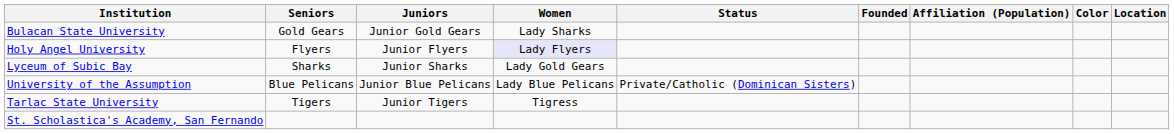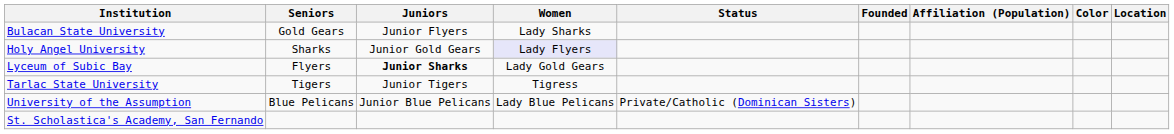 <table class="wikitable sortable">
 <tr>
 <th>Institution</th>
 <th>Seniors</th>
 <th>Juniors</th>
 <th>Women</th>
 <th>Status</th>
 <th>Founded</th>
 <th>Affiliation (Population)</th>
 <th>Color</th>
 <th>Location</th>
 </tr>
 <tr>
 <td><a href='#'>Bulacan State University</a></td>
 <td align="center">Gold Gears</td>
-<td align="center">Junior Gold Gears</td>
+<td align="center">Junior Flyers</td>
 <td align="center">Lady Sharks</td>
 <td align="center"></td>
 <td align="center"></td>
 <td align="center"></td>
 <td align="center"></td>
 <td align="center"></td>
 </tr>
 <tr>
 <td><a href='#'>Holy Angel University</a></td>
-<td align="center">Flyers</td>
-<td align="center">Junior Flyers</td>
+<td align="center">Sharks</td>
+<td align="center">Junior Gold Gears</td>
 <td align="center" style="background: lavender;">Lady Flyers</td>
 <td align="center"></td>
 <td align="center"></td>
 <td align="center"></td>
 <td align="center"></td>
 <td align="center"></td>
 </tr>
 <tr>
 <td><a href='#'>Lyceum of Subic Bay</a></td>
-<td align="center">Sharks</td>
-<td align="center">Junior Sharks</td>
+<td align="center">Flyers</td>
+<td align="center"><strong>Junior Sharks</strong></td>
 <td align="center">Lady Gold Gears</td>
+<td align="center"></td>
+<td align="center"></td>
+<td align="center"></td>
+<td align="center"></td>
+<td align="center"></td>
+</tr>
+<tr>
+<td><a href='#'>Tarlac State University</a></td>
+<td align="center">Tigers</td>
+<td align="center">Junior Tigers</td>
+<td align="center">Tigress</td>
 <td align="center"></td>
 <td align="center"></td>
 <td align="center"></td>
 <td align="center"></td>
 <td align="center"></td>
 </tr>
 <tr>
 <td><a href='#'>University of the Assumption</a></td>
 <td align="center">Blue Pelicans</td>
 <td align="center">Junior Blue Pelicans</td>
 <td align="center">Lady Blue Pelicans</td>
 <td align="center">Private/Catholic (<a href='#'>Dominican Sisters</a>)</td>
 <td align="center"></td>
 <td align="center"></td>
 <td align="center"></td>
 <td align="center"></td>
 </tr>
 <tr>
-<td><a href='#'>Tarlac State University</a></td>
-<td align="center">Tigers</td>
-<td align="center">Junior Tigers</td>
-<td align="center">Tigress</td>
-<td align="center"></td>
-<td align="center"></td>
-<td align="center"></td>
-<td align="center"></td>
-<td align="center"></td>
-</tr>
-<tr>
 <td><a href='#'>St. Scholastica's Academy, San Fernando</a></td>
 <td align="center"></td>
 <td align="center"></td>
 <td align="center"></td>
 <td align="center"></td>
 <td align="center"></td>
 <td align="center"></td>
 <td align="center"></td>
 <td align="center"></td>
 </tr>
 </table>
